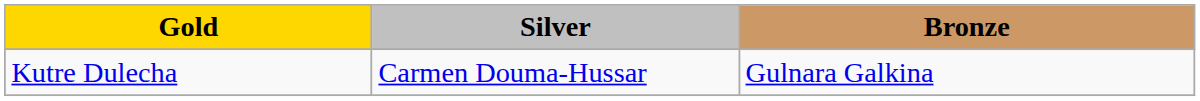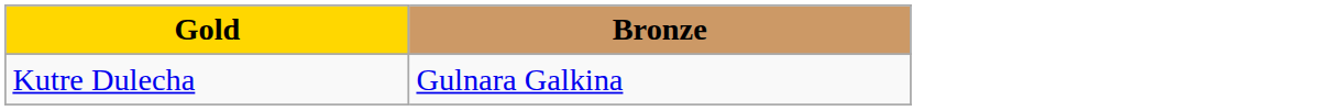 <table class="wikitable" style="text-align:left">
 <tr align="center">
 <td width=200 bgcolor=gold><strong>Gold</strong></td>
-<td width=200 bgcolor=silver><strong>Silver</strong></td>
 <td width=250 bgcolor=CC9966><strong>Bronze</strong></td>
 </tr>
 <tr>
 <td><a href='#'>Kutre Dulecha</a><br><em></em></td>
-<td><a href='#'>Carmen Douma-Hussar</a><br><em></em></td>
 <td><a href='#'>Gulnara Galkina</a><br><em></em></td>
 </tr>
 </table>
